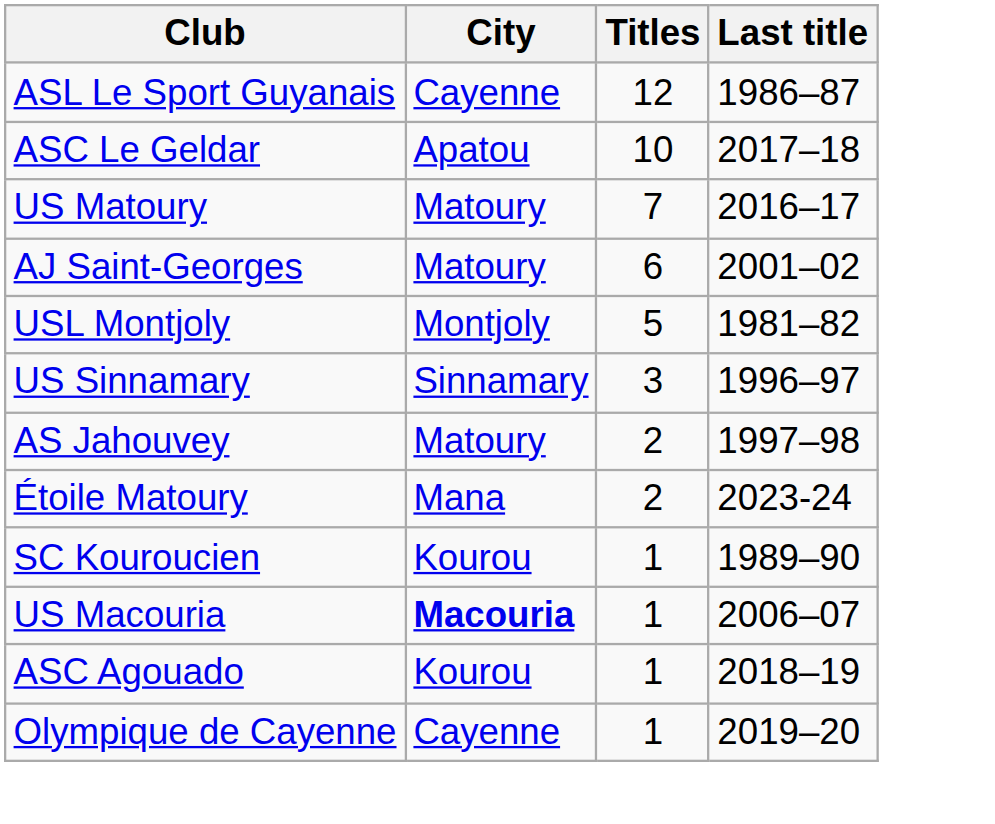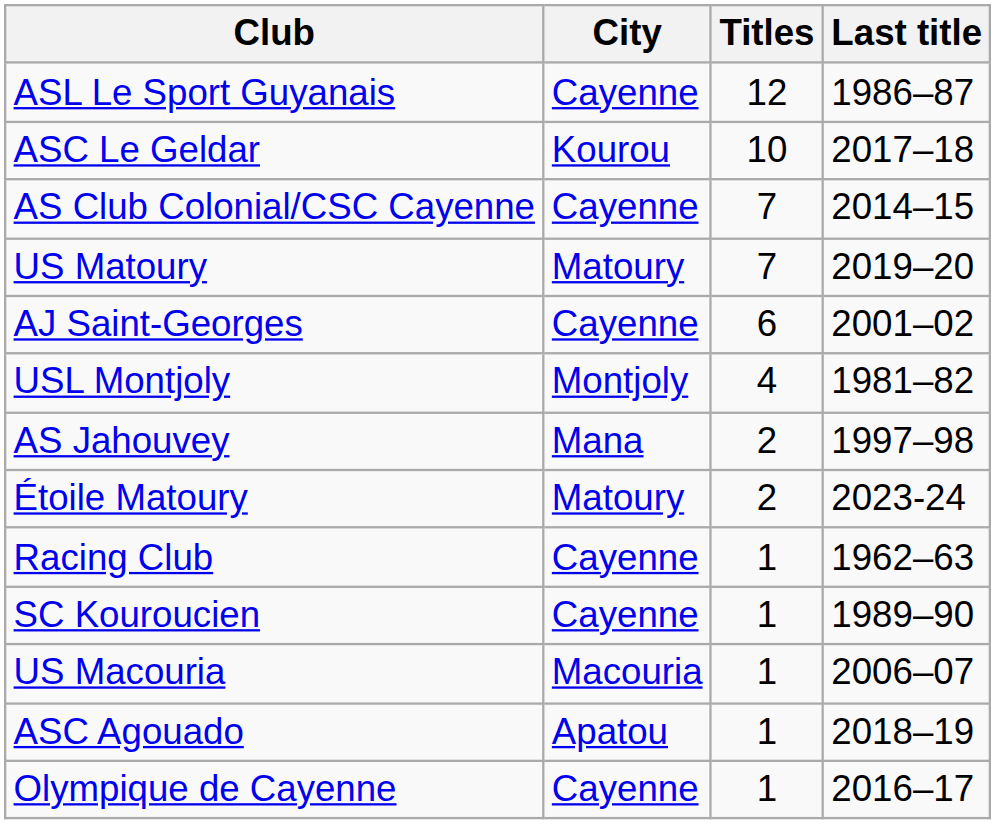 <table class="wikitable">
 <tr>
 <th>Club</th>
 <th>City</th>
 <th>Titles</th>
 <th>Last title</th>
 </tr>
 <tr>
 <td><a href='#'>ASL Le Sport Guyanais</a></td>
 <td><a href='#'>Cayenne</a></td>
 <td style="text-align:center">12</td>
 <td>1986–87</td>
 </tr>
 <tr>
 <td><a href='#'>ASC Le Geldar</a></td>
-<td><a href='#'>Apatou</a></td>
+<td><a href='#'>Kourou</a></td>
 <td style="text-align:center">10</td>
 <td>2017–18</td>
+</tr>
+<tr>
+<td><a href='#'>AS Club Colonial/CSC Cayenne</a></td>
+<td><a href='#'>Cayenne</a></td>
+<td style="text-align:center">7</td>
+<td>2014–15</td>
 </tr>
 <tr>
 <td><a href='#'>US Matoury</a></td>
 <td><a href='#'>Matoury</a></td>
 <td style="text-align:center">7</td>
-<td>2016–17</td>
+<td>2019–20</td>
 </tr>
 <tr>
 <td><a href='#'>AJ Saint-Georges</a></td>
-<td><a href='#'>Matoury</a></td>
+<td><a href='#'>Cayenne</a></td>
 <td style="text-align:center">6</td>
 <td>2001–02</td>
 </tr>
 <tr>
 <td><a href='#'>USL Montjoly</a></td>
 <td><a href='#'>Montjoly</a></td>
-<td style="text-align:center">5</td>
+<td style="text-align:center">4</td>
 <td>1981–82</td>
 </tr>
 <tr>
-<td><a href='#'>US Sinnamary</a></td>
-<td><a href='#'>Sinnamary</a></td>
-<td style="text-align:center">3</td>
-<td>1996–97</td>
-</tr>
-<tr>
 <td><a href='#'>AS Jahouvey</a></td>
-<td><a href='#'>Matoury</a></td>
+<td><a href='#'>Mana</a></td>
 <td style="text-align:center">2</td>
 <td>1997–98</td>
 </tr>
 <tr>
 <td><a href='#'>Étoile Matoury</a></td>
-<td><a href='#'>Mana</a></td>
+<td><a href='#'>Matoury</a></td>
 <td style="text-align:center">2</td>
 <td>2023-24</td>
 </tr>
 <tr>
+<td><a href='#'>Racing Club</a></td>
+<td><a href='#'>Cayenne</a></td>
+<td style="text-align:center">1</td>
+<td>1962–63</td>
+</tr>
+<tr>
 <td><a href='#'>SC Kouroucien</a></td>
-<td><a href='#'>Kourou</a></td>
+<td><a href='#'>Cayenne</a></td>
 <td style="text-align:center">1</td>
 <td>1989–90</td>
 </tr>
 <tr>
 <td><a href='#'>US Macouria</a></td>
-<td><strong><a href='#'>Macouria</a></strong></td>
+<td><a href='#'>Macouria</a></td>
 <td style="text-align:center">1</td>
 <td>2006–07</td>
 </tr>
 <tr>
 <td><a href='#'>ASC Agouado</a></td>
-<td><a href='#'>Kourou</a></td>
+<td><a href='#'>Apatou</a></td>
 <td style="text-align:center">1</td>
 <td>2018–19</td>
 </tr>
 <tr>
 <td><a href='#'>Olympique de Cayenne</a></td>
 <td><a href='#'>Cayenne</a></td>
 <td style="text-align:center">1</td>
-<td>2019–20</td>
+<td>2016–17</td>
 </tr>
 </table>
